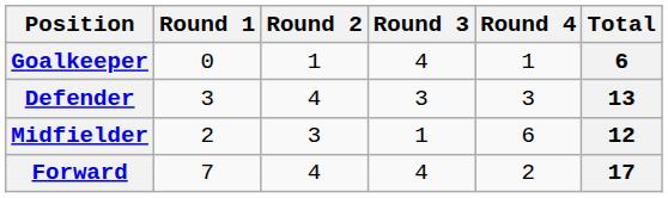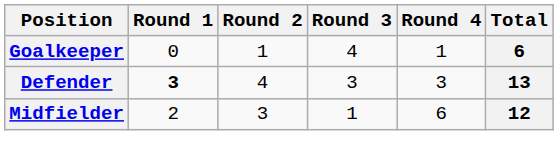 <table class="wikitable sortable" style="text-align:center">
 <tr>
 <th>Position</th>
 <th>Round 1</th>
 <th>Round 2</th>
 <th>Round 3</th>
 <th>Round 4</th>
 <th>Total</th>
 </tr>
 <tr>
 <th><a href='#'>Goalkeeper</a></th>
 <td>0</td>
 <td>1</td>
 <td>4</td>
 <td>1</td>
 <td style="background:#f2f2f2;text-align:center"><strong>6</strong></td>
 </tr>
 <tr>
 <th><a href='#'>Defender</a></th>
-<td>3</td>
+<td><strong>3</strong></td>
 <td>4</td>
 <td>3</td>
 <td>3</td>
 <td style="background:#f2f2f2;text-align:center"><strong>13</strong></td>
 </tr>
 <tr>
 <th><a href='#'>Midfielder</a></th>
 <td>2</td>
 <td>3</td>
 <td>1</td>
 <td>6</td>
 <td style="background:#f2f2f2;text-align:center"><strong>12</strong></td>
 </tr>
-<tr>
-<th><a href='#'>Forward</a></th>
-<td>7</td>
-<td>4</td>
-<td>4</td>
-<td>2</td>
-<td style="background:#f2f2f2;text-align:center"><strong>17</strong></td>
-</tr>
 </table>
